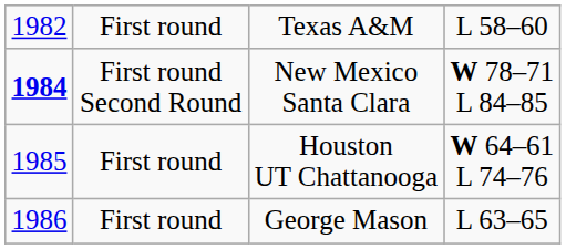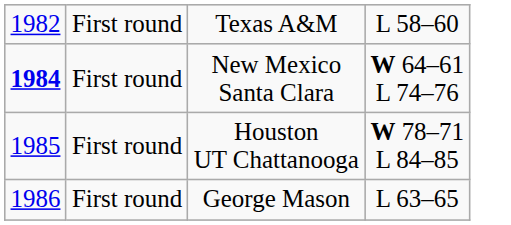 <table class="wikitable">
 <tr style="text-align:center;">
 <td><a href='#'>1982</a></td>
 <td>First round</td>
 <td>Texas A&M</td>
 <td>L 58–60</td>
 </tr>
 <tr style="text-align:center;">
 <td><strong><a href='#'>1984</a></strong></td>
-<td>First round<br>Second Round</td>
+<td>First round</td>
 <td>New Mexico<br>Santa Clara</td>
-<td><strong>W</strong> 78–71<br>L 84–85</td>
+<td><strong>W</strong> 64–61<br>L 74–76</td>
 </tr>
 <tr style="text-align:center;">
 <td><a href='#'>1985</a></td>
 <td>First round</td>
 <td>Houston<br>UT Chattanooga</td>
-<td><strong>W</strong> 64–61<br>L 74–76</td>
+<td><strong>W</strong> 78–71<br>L 84–85</td>
 </tr>
 <tr style="text-align:center;">
 <td><a href='#'>1986</a></td>
 <td>First round</td>
 <td>George Mason</td>
 <td>L 63–65</td>
 </tr>
 </table>
